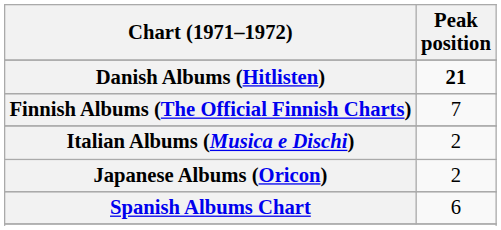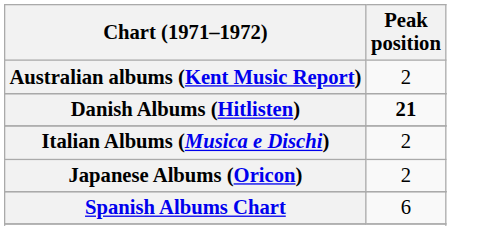 <table class="wikitable sortable plainrowheaders" style="text-align:center">
 <tr>
 <th>Chart (1971–1972)</th>
 <th>Peak<br>position</th>
+</tr>
+<tr>
+<th scope="row">Australian albums (<a href='#'>Kent Music Report</a>)</th>
+<td align="center">2</td>
 </tr>
 <tr>
 </tr>
 <tr>
 <th scope="row">Danish Albums (<a href='#'>Hitlisten</a>)</th>
 <td align="center"><strong>21</strong></td>
 </tr>
 <tr>
-</tr>
-<tr>
-<th scope="row">Finnish Albums (<a href='#'>The Official Finnish Charts</a>)</th>
-<td align="center">7</td>
 </tr>
 <tr>
 </tr>
 <tr>
 <th scope="row">Italian Albums (<em><a href='#'>Musica e Dischi</a></em>)</th>
 <td align="center">2</td>
 </tr>
 <tr>
 <th scope="row">Japanese Albums (<a href='#'>Oricon</a>)</th>
 <td align="center">2</td>
 </tr>
 <tr>
 </tr>
 <tr>
 <th scope="row"><a href='#'>Spanish Albums Chart</a></th>
 <td align="center">6</td>
 </tr>
 <tr>
 </tr>
 <tr>
 </tr>
 </table>
